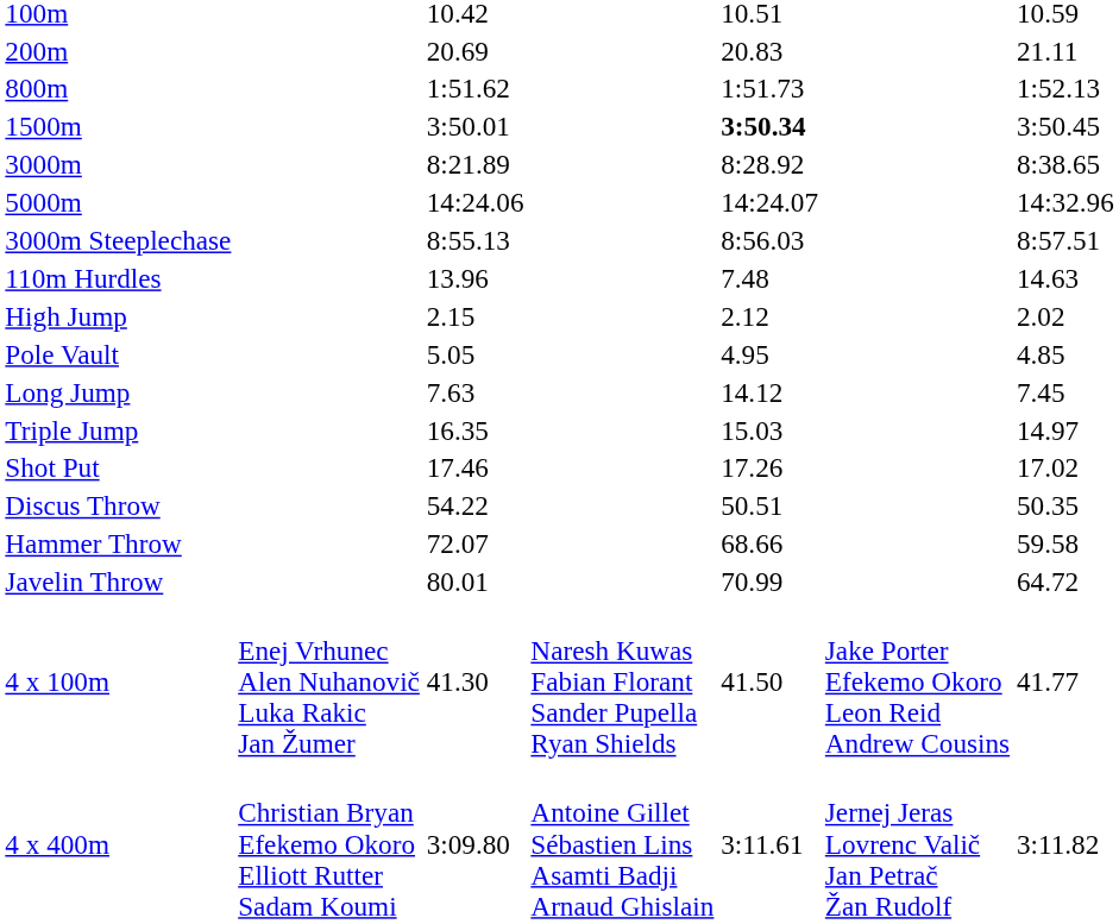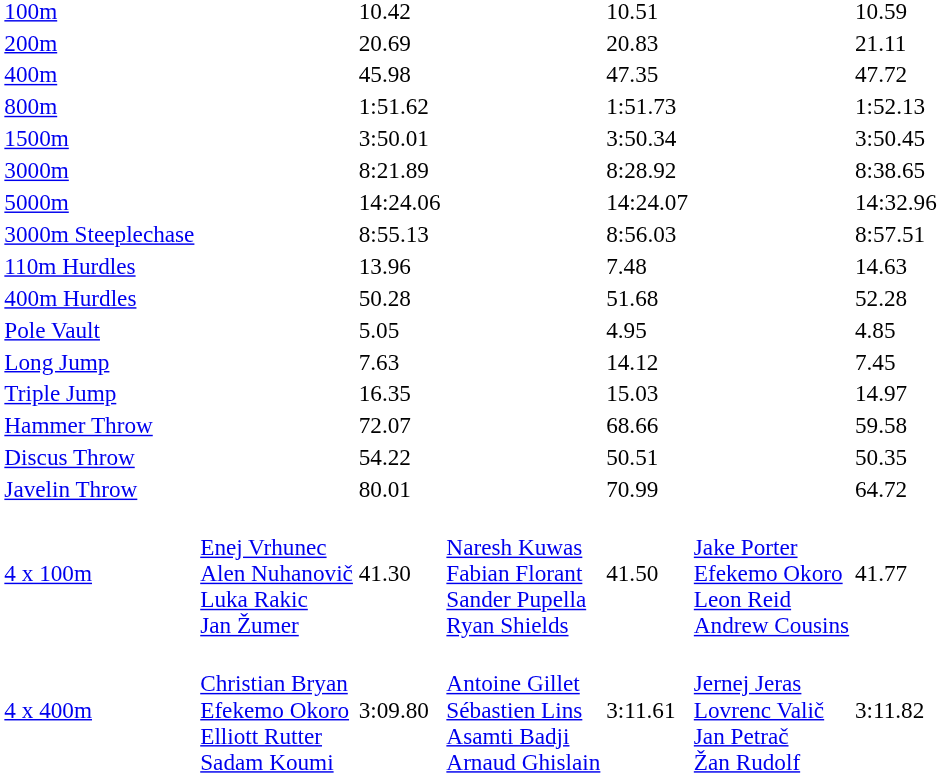 <table>
 <tr>
 <td><a href='#'>100m</a></td>
 <td></td>
 <td>10.42</td>
 <td></td>
 <td>10.51</td>
 <td></td>
 <td>10.59</td>
 </tr>
 <tr>
 <td><a href='#'>200m</a></td>
 <td></td>
 <td>20.69</td>
 <td></td>
 <td>20.83</td>
 <td></td>
 <td>21.11</td>
 </tr>
 <tr>
+<td><a href='#'>400m</a></td>
+<td></td>
+<td>45.98</td>
+<td></td>
+<td>47.35</td>
+<td></td>
+<td>47.72</td>
+</tr>
+<tr>
 <td><a href='#'>800m</a></td>
 <td></td>
 <td>1:51.62</td>
 <td></td>
 <td>1:51.73</td>
 <td></td>
 <td>1:52.13</td>
 </tr>
 <tr>
 <td><a href='#'>1500m</a></td>
 <td></td>
 <td>3:50.01</td>
 <td></td>
-<td><strong>3:50.34</strong></td>
+<td>3:50.34</td>
 <td></td>
 <td>3:50.45</td>
 </tr>
 <tr>
 <td><a href='#'>3000m</a></td>
 <td></td>
 <td>8:21.89</td>
 <td></td>
 <td>8:28.92</td>
 <td></td>
 <td>8:38.65</td>
 </tr>
 <tr>
 <td><a href='#'>5000m</a></td>
 <td></td>
 <td>14:24.06</td>
 <td></td>
 <td>14:24.07</td>
 <td></td>
 <td>14:32.96</td>
 </tr>
 <tr>
 <td><a href='#'>3000m Steeplechase</a></td>
 <td></td>
 <td>8:55.13</td>
 <td></td>
 <td>8:56.03</td>
 <td></td>
 <td>8:57.51</td>
 </tr>
 <tr>
 <td><a href='#'>110m Hurdles</a></td>
 <td></td>
 <td>13.96</td>
 <td></td>
 <td>7.48</td>
 <td></td>
 <td>14.63</td>
 </tr>
 <tr>
-<td><a href='#'>High Jump</a></td>
+<td><a href='#'>400m Hurdles</a></td>
 <td></td>
-<td>2.15</td>
+<td>50.28</td>
 <td></td>
-<td>2.12</td>
+<td>51.68</td>
 <td></td>
-<td>2.02</td>
+<td>52.28</td>
 </tr>
 <tr>
 <td><a href='#'>Pole Vault</a></td>
 <td></td>
 <td>5.05</td>
 <td></td>
 <td>4.95</td>
 <td></td>
 <td>4.85</td>
 </tr>
 <tr>
 <td><a href='#'>Long Jump</a></td>
 <td></td>
 <td>7.63</td>
 <td></td>
 <td>14.12</td>
 <td></td>
 <td>7.45</td>
 </tr>
 <tr>
 <td><a href='#'>Triple Jump</a></td>
 <td></td>
 <td>16.35</td>
 <td></td>
 <td>15.03</td>
 <td></td>
 <td>14.97</td>
 </tr>
 <tr>
-<td><a href='#'>Shot Put</a></td>
+<td><a href='#'>Hammer Throw</a></td>
 <td></td>
-<td>17.46</td>
+<td>72.07</td>
 <td></td>
-<td>17.26</td>
+<td>68.66</td>
 <td></td>
-<td>17.02</td>
+<td>59.58</td>
 </tr>
 <tr>
 <td><a href='#'>Discus Throw</a></td>
 <td></td>
 <td>54.22</td>
 <td></td>
 <td>50.51</td>
 <td></td>
 <td>50.35</td>
-</tr>
-<tr>
-<td><a href='#'>Hammer Throw</a></td>
-<td></td>
-<td>72.07</td>
-<td></td>
-<td>68.66</td>
-<td></td>
-<td>59.58</td>
 </tr>
 <tr>
 <td><a href='#'>Javelin Throw</a></td>
 <td></td>
 <td>80.01</td>
 <td></td>
 <td>70.99</td>
 <td></td>
 <td>64.72</td>
 </tr>
 <tr>
 <td><a href='#'>4 x 100m</a></td>
 <td><br><a href='#'>Enej Vrhunec</a><br><a href='#'>Alen Nuhanovič</a><br><a href='#'>Luka Rakic</a><br><a href='#'>Jan Žumer</a></td>
 <td>41.30</td>
 <td><br><a href='#'>Naresh Kuwas</a><br><a href='#'>Fabian Florant</a><br><a href='#'>Sander Pupella</a><br><a href='#'>Ryan Shields</a></td>
 <td>41.50</td>
 <td><br><a href='#'>Jake Porter</a><br><a href='#'>Efekemo Okoro</a><br><a href='#'>Leon Reid</a><br><a href='#'>Andrew Cousins</a></td>
 <td>41.77</td>
 </tr>
 <tr>
 <td><a href='#'>4 x 400m</a></td>
 <td><br><a href='#'>Christian Bryan</a><br><a href='#'>Efekemo Okoro</a><br><a href='#'>Elliott Rutter</a><br><a href='#'>Sadam Koumi</a></td>
 <td>3:09.80</td>
 <td><br><a href='#'>Antoine Gillet</a><br><a href='#'>Sébastien Lins</a><br><a href='#'>Asamti Badji</a><br><a href='#'>Arnaud Ghislain</a></td>
 <td>3:11.61</td>
 <td><br><a href='#'>Jernej Jeras</a><br><a href='#'>Lovrenc Valič</a><br><a href='#'>Jan Petrač</a><br><a href='#'>Žan Rudolf</a></td>
 <td>3:11.82</td>
 </tr>
 </table>
